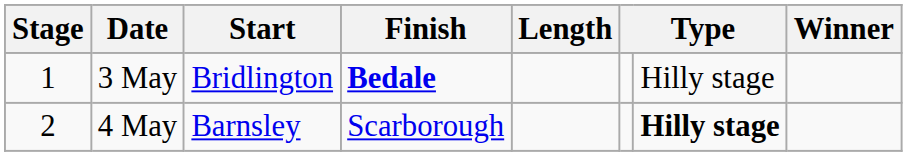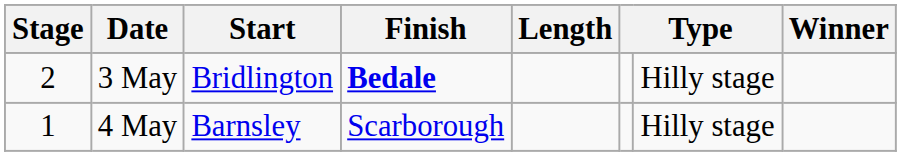 <table class="wikitable">
 <tr>
 <th>Stage</th>
 <th>Date</th>
 <th>Start</th>
 <th>Finish</th>
 <th>Length</th>
 <th colspan="2">Type</th>
 <th>Winner</th>
 </tr>
 <tr>
-<td style="text-align:center;">1</td>
+<td style="text-align:center;">2</td>
 <td>3 May</td>
 <td><a href='#'>Bridlington</a></td>
 <td><strong><a href='#'>Bedale</a></strong></td>
 <td></td>
 <td></td>
 <td>Hilly stage</td>
 <td></td>
 </tr>
 <tr>
-<td style="text-align:center;">2</td>
+<td style="text-align:center;">1</td>
 <td>4 May</td>
 <td><a href='#'>Barnsley</a></td>
 <td><a href='#'>Scarborough</a></td>
 <td></td>
 <td></td>
-<td><strong>Hilly stage</strong></td>
+<td>Hilly stage</td>
 <td></td>
 </tr>
 </table>
